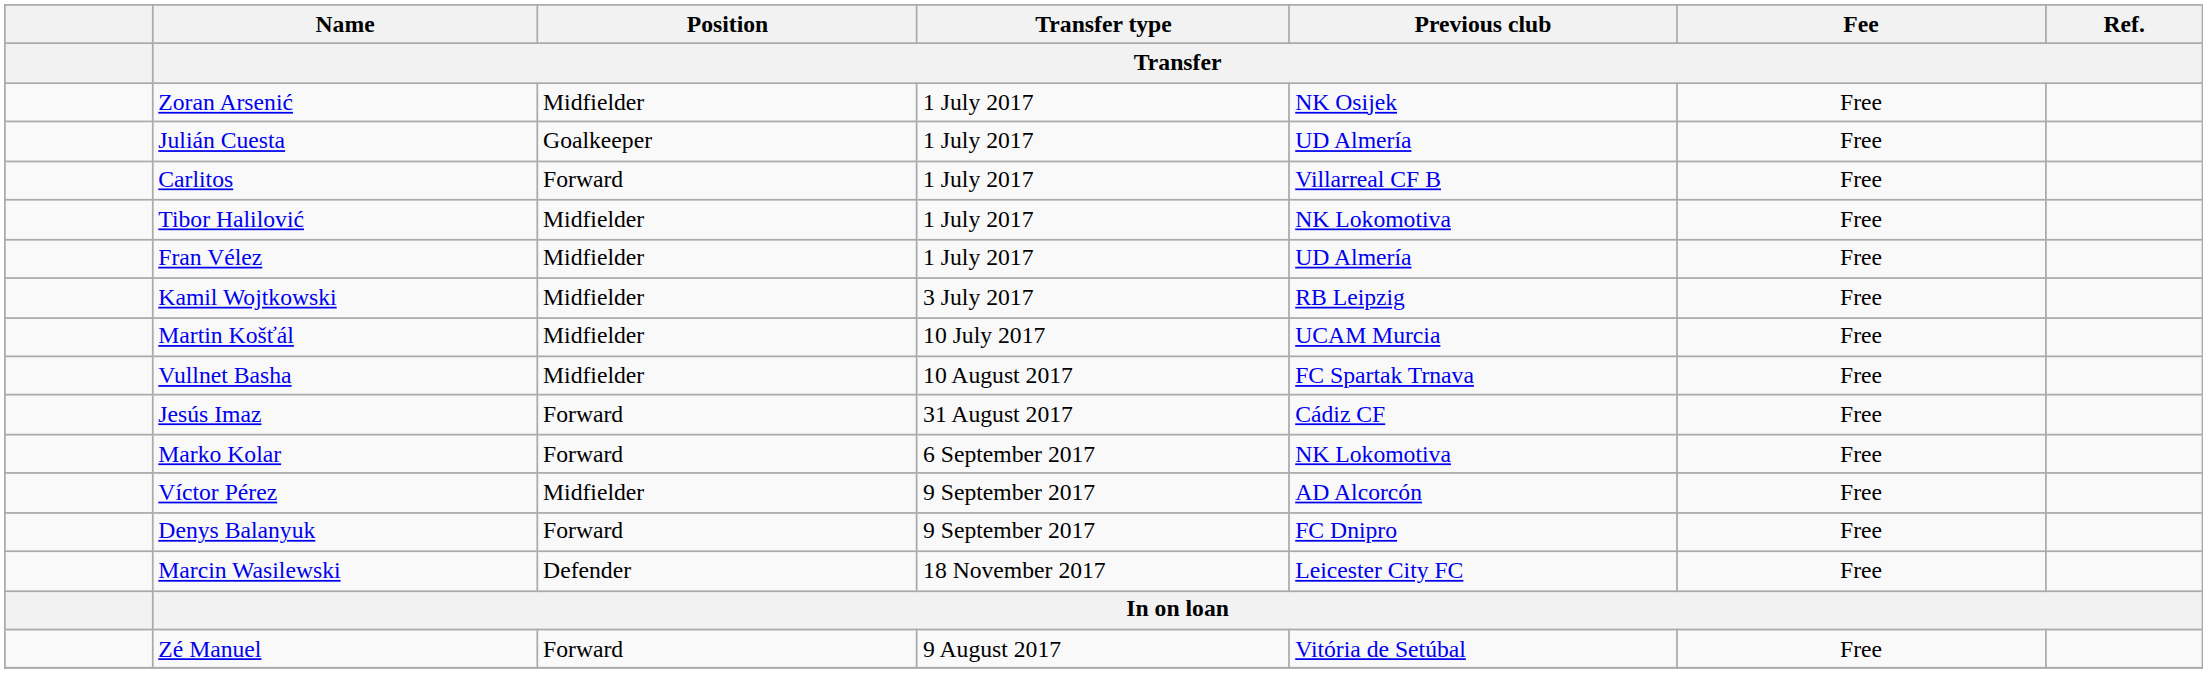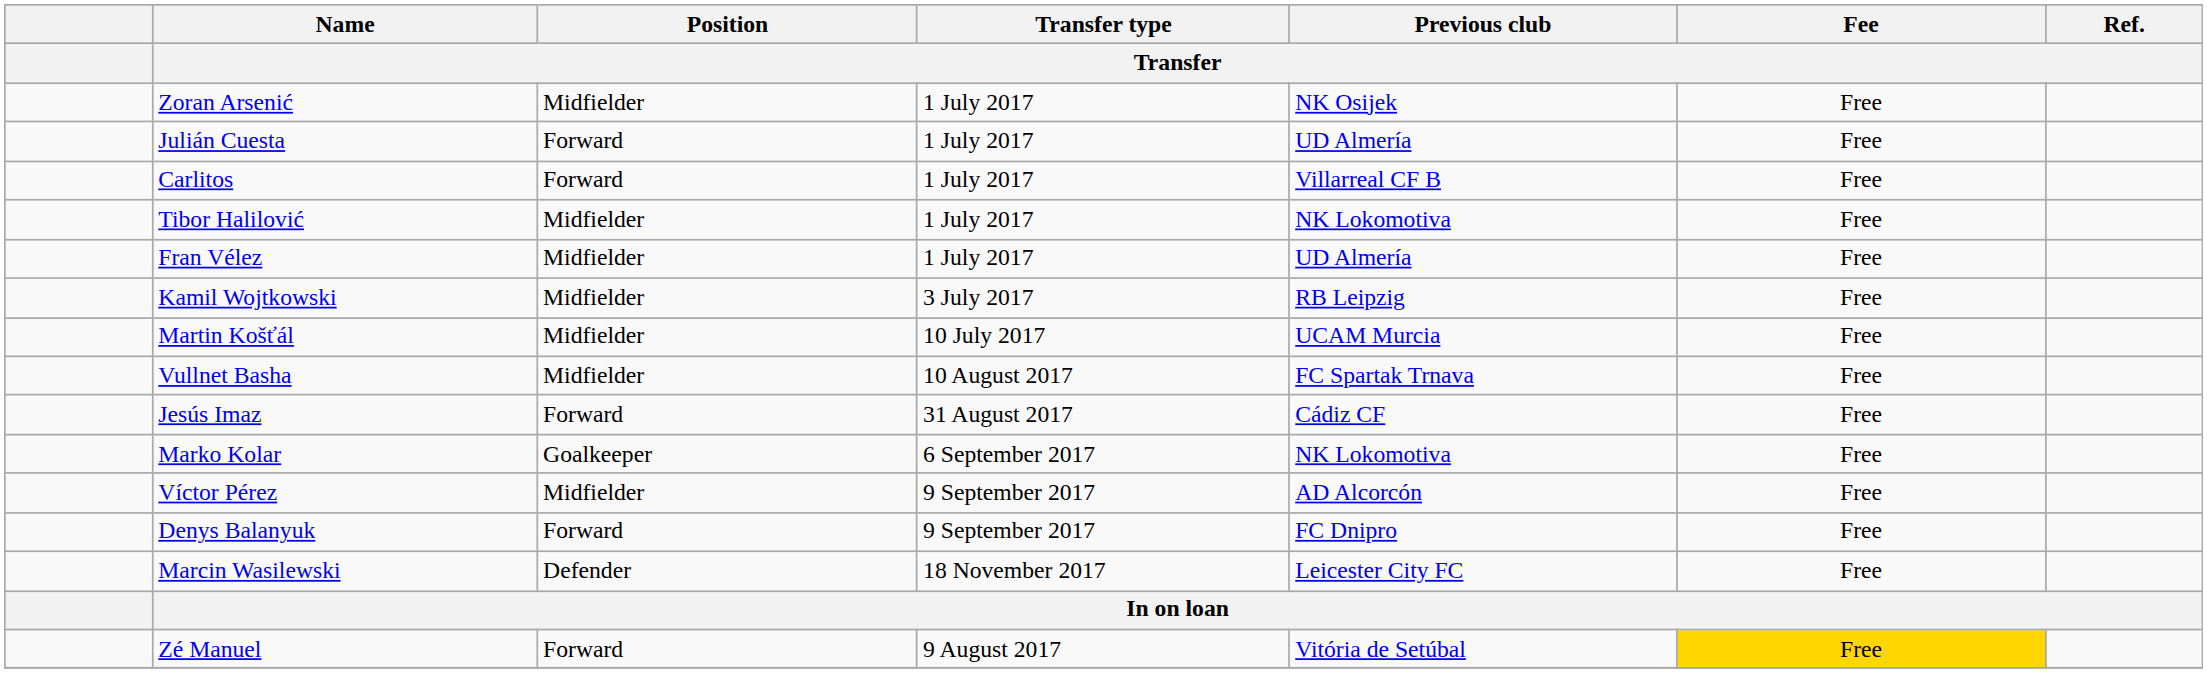 <table class="wikitable" style="width:100%; font-size:85%;">
 <tr>
 <th width="2%"></th>
 <th width="5%">Name</th>
 <th width="5%">Position</th>
 <th width="5%">Transfer type</th>
 <th width="5%">Previous club</th>
 <th width="5%">Fee</th>
 <th width="2%">Ref.</th>
 </tr>
 <tr>
 <th></th>
 <th colspan="6" align="center">Transfer</th>
 </tr>
 <tr>
 <td align=center></td>
 <td align=left> <a href='#'>Zoran Arsenić</a></td>
 <td align=left>Midfielder</td>
 <td align=left>1 July 2017</td>
 <td align=left> <a href='#'>NK Osijek</a></td>
 <td align=center>Free</td>
 <td></td>
 </tr>
 <tr>
 <td align=center></td>
 <td align=left> <a href='#'>Julián Cuesta</a></td>
-<td align=left>Goalkeeper</td>
+<td align=left>Forward</td>
 <td align=left>1 July 2017</td>
 <td align=left> <a href='#'>UD Almería</a></td>
 <td align=center>Free</td>
 <td></td>
 </tr>
 <tr>
 <td align=center></td>
 <td align=left> <a href='#'>Carlitos</a></td>
 <td align=left>Forward</td>
 <td align=left>1 July 2017</td>
 <td align=left> <a href='#'>Villarreal CF B</a></td>
 <td align=center>Free</td>
 <td></td>
 </tr>
 <tr>
 <td align=center></td>
 <td align=left> <a href='#'>Tibor Halilović</a></td>
 <td align=left>Midfielder</td>
 <td align=left>1 July 2017</td>
 <td align=left> <a href='#'>NK Lokomotiva</a></td>
 <td align=center>Free</td>
 <td></td>
 </tr>
 <tr>
 <td align=center></td>
 <td align=left> <a href='#'>Fran Vélez</a></td>
 <td align=left>Midfielder</td>
 <td align=left>1 July 2017</td>
 <td align=left> <a href='#'>UD Almería</a></td>
 <td align=center>Free</td>
 <td></td>
 </tr>
 <tr>
 <td align=center></td>
 <td align=left> <a href='#'>Kamil Wojtkowski</a></td>
 <td align=left>Midfielder</td>
 <td align=left>3 July 2017</td>
 <td align=left> <a href='#'>RB Leipzig</a></td>
 <td align=center>Free</td>
 <td></td>
 </tr>
 <tr>
 <td align=center></td>
 <td align=left> <a href='#'>Martin Košťál</a></td>
 <td align=left>Midfielder</td>
 <td align=left>10 July 2017</td>
 <td align=left> <a href='#'>UCAM Murcia</a></td>
 <td align=center>Free</td>
 <td></td>
 </tr>
 <tr>
 <td align=center></td>
 <td align=left> <a href='#'>Vullnet Basha</a></td>
 <td align=left>Midfielder</td>
 <td align=left>10 August 2017</td>
 <td align=left> <a href='#'>FC Spartak Trnava</a></td>
 <td align=center>Free</td>
 <td></td>
 </tr>
 <tr>
 <td align=center></td>
 <td align=left> <a href='#'>Jesús Imaz</a></td>
 <td align=left>Forward</td>
 <td align=left>31 August 2017</td>
 <td align=left> <a href='#'>Cádiz CF</a></td>
 <td align=center>Free</td>
 <td></td>
 </tr>
 <tr>
 <td align=center></td>
 <td align=left> <a href='#'>Marko Kolar</a></td>
-<td align=left>Forward</td>
+<td align=left>Goalkeeper</td>
 <td align=left>6 September 2017</td>
 <td align=left> <a href='#'>NK Lokomotiva</a></td>
 <td align=center>Free</td>
 <td></td>
 </tr>
 <tr>
 <td align=center></td>
 <td align=left> <a href='#'>Víctor Pérez</a></td>
 <td align=left>Midfielder</td>
 <td align=left>9 September 2017</td>
 <td align=left> <a href='#'>AD Alcorcón</a></td>
 <td align=center>Free</td>
 <td></td>
 </tr>
 <tr>
 <td align=center></td>
 <td align=left> <a href='#'>Denys Balanyuk</a></td>
 <td align=left>Forward</td>
 <td align=left>9 September 2017</td>
 <td align=left> <a href='#'>FC Dnipro</a></td>
 <td align=center>Free</td>
 <td></td>
 </tr>
 <tr>
 <td align=center></td>
 <td align=left> <a href='#'>Marcin Wasilewski</a></td>
 <td align=left>Defender</td>
 <td align=left>18 November 2017</td>
 <td align=left> <a href='#'>Leicester City FC</a></td>
 <td align=center>Free</td>
 <td></td>
 </tr>
 <tr>
 <th></th>
 <th colspan="6" align="center">In on loan</th>
 </tr>
 <tr>
 <td align=center></td>
 <td align=left> <a href='#'>Zé Manuel</a></td>
 <td align=left>Forward</td>
 <td align=left>9 August 2017</td>
 <td align=left> <a href='#'>Vitória de Setúbal</a></td>
-<td align=center>Free</td>
+<td align=center style="background: gold;">Free</td>
 <td></td>
 </tr>
 <tr>
 </tr>
 </table>
